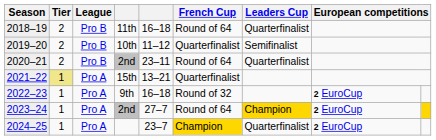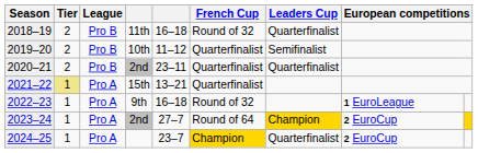 <table class="wikitable" style="font-size:85%">
 <tr>
 <th>Season</th>
 <th>Tier</th>
 <th>League</th>
 <th></th>
 <th></th>
 <th><a href='#'>French Cup</a></th>
 <th><a href='#'>Leaders Cup</a></th>
 <th colspan=2>European competitions</th>
 </tr>
 <tr>
 <td style="background:#efefef;">2018–19</td>
 <td align=center>2</td>
 <td align="center"><a href='#'>Pro B</a></td>
 <td align="center">11th</td>
 <td align=center>16–18</td>
-<td>Round of 64</td>
+<td>Round of 32</td>
 <td>Quarterfinalist</td>
 <td colspan=2></td>
 </tr>
 <tr>
 <td style="background:#efefef;">2019–20</td>
 <td align=center>2</td>
 <td align="center"><a href='#'>Pro B</a></td>
 <td align="center">10th</td>
 <td align=center>11–12</td>
 <td>Quarterfinalist</td>
 <td>Semifinalist</td>
 <td colspan=2></td>
 </tr>
 <tr>
 <td style="background:#efefef;">2020–21</td>
 <td align=center>2</td>
 <td align="center"><a href='#'>Pro B</a></td>
 <td bgcolor=silver align="center">2nd</td>
 <td align=center>23–11</td>
-<td>Round of 64</td>
+<td>Quarterfinalist</td>
 <td>Quarterfinalist</td>
 <td colspan=2></td>
 </tr>
 <tr>
 <td style="background:#efefef;"><a href='#'>2021–22</a></td>
 <td align=center style="background: khaki;">1</td>
 <td align="center"><a href='#'>Pro A</a></td>
 <td align="center">15th</td>
 <td align=center>13–21</td>
 <td>Quarterfinalist</td>
 <td></td>
 <td colspan=2></td>
 </tr>
 <tr>
 <td style="background:#efefef;"><a href='#'>2022–23</a></td>
 <td align=center>1</td>
 <td align="center"><a href='#'>Pro A</a></td>
 <td align="center">9th</td>
 <td align=center>16–18</td>
 <td>Round of 32</td>
 <td></td>
-<td><small><strong>2</strong></small> <a href='#'>EuroCup</a></td>
+<td><small><strong>1</strong></small> <a href='#'>EuroLeague</a></td>
 <td align=center></td>
 </tr>
 <tr>
 <td style="background:#efefef;"><a href='#'>2023–24</a></td>
 <td align=center>1</td>
 <td align="center"><a href='#'>Pro A</a></td>
 <td bgcolor=silver align="center">2nd</td>
 <td align="center">27–7</td>
 <td>Round of 64</td>
 <td style="background:gold">Champion</td>
 <td><small><strong>2</strong></small> <a href='#'>EuroCup</a></td>
 <td style="background:gold" align=center></td>
 </tr>
 <tr>
 <td style="background:#efefef;"><a href='#'>2024–25</a></td>
 <td align=center>1</td>
 <td align="center"><a href='#'>Pro A</a></td>
 <td align="center"></td>
 <td align="center">23–7</td>
 <td style="background:gold">Champion</td>
 <td>Quarterfinalist</td>
 <td><small><strong>2</strong></small> <a href='#'>EuroCup</a></td>
 <td align=center></td>
 </tr>
 </table>
